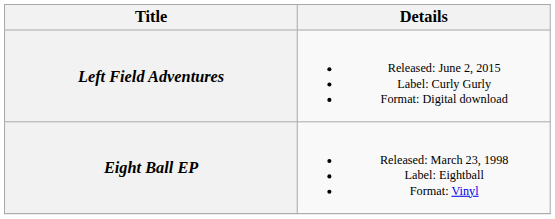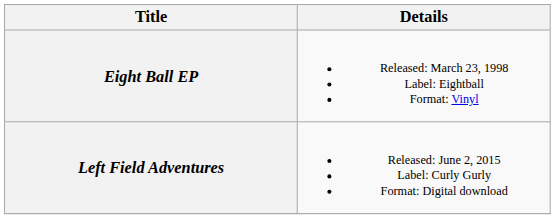 <table class="wikitable plainrowheaders" style="text-align:center;" border="1">
 <tr>
 <th scope="col" style="width:17.5em;">Title</th>
 <th scope="col" style="width:15em;">Details</th>
 </tr>
 <tr>
+<th scope="row"><em>Eight Ball EP</em></th>
+<td style="font-size:12px;"><br><ul><li>Released: March 23, 1998</li><li>Label: Eightball</li><li>Format: <a href='#'>Vinyl</a></li></ul></td>
+</tr>
+<tr>
 <th scope="row"><em>Left Field Adventures</em></th>
 <td style="font-size:12px;"><br><ul><li>Released: June 2, 2015</li><li>Label: Curly Gurly</li><li>Format: Digital download</li></ul></td>
 </tr>
 <tr>
-<th scope="row"><em>Eight Ball EP</em></th>
-<td style="font-size:12px;"><br><ul><li>Released: March 23, 1998</li><li>Label: Eightball</li><li>Format: <a href='#'>Vinyl</a></li></ul></td>
-</tr>
-<tr>
 </tr>
 </table>
